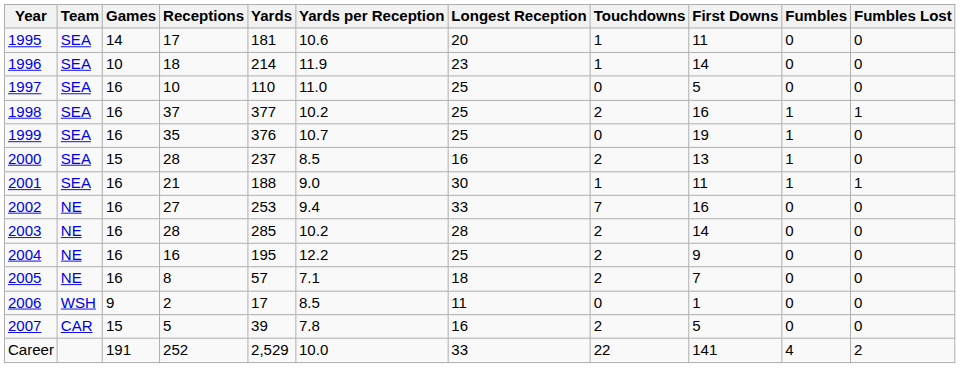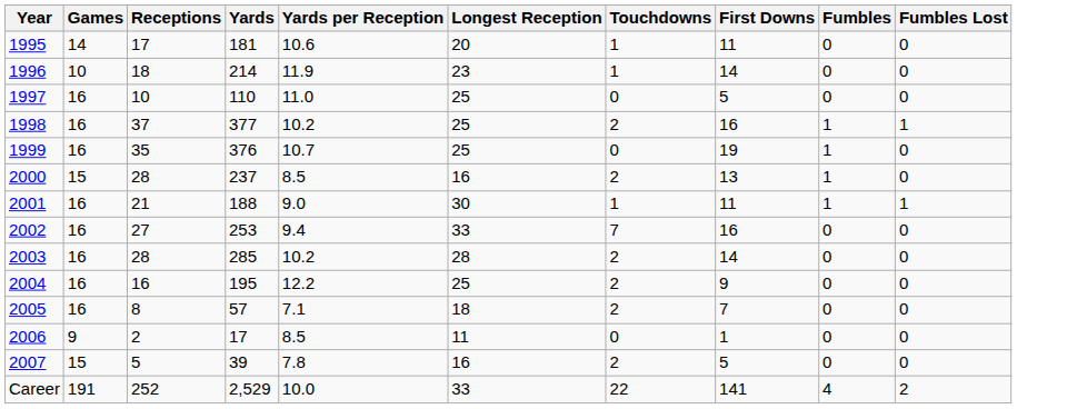 <table class="wikitable">
 <tr>
 <th>Year</th>
-<th>Team</th>
 <th>Games</th>
 <th>Receptions</th>
 <th>Yards</th>
 <th>Yards per Reception</th>
 <th>Longest Reception</th>
 <th>Touchdowns</th>
 <th>First Downs</th>
 <th>Fumbles</th>
 <th>Fumbles Lost</th>
 </tr>
 <tr>
 <td><a href='#'>1995</a></td>
-<td><a href='#'>SEA</a></td>
 <td>14</td>
 <td>17</td>
 <td>181</td>
 <td>10.6</td>
 <td>20</td>
 <td>1</td>
 <td>11</td>
 <td>0</td>
 <td>0</td>
 </tr>
 <tr>
 <td><a href='#'>1996</a></td>
-<td><a href='#'>SEA</a></td>
 <td>10</td>
 <td>18</td>
 <td>214</td>
 <td>11.9</td>
 <td>23</td>
 <td>1</td>
 <td>14</td>
 <td>0</td>
 <td>0</td>
 </tr>
 <tr>
 <td><a href='#'>1997</a></td>
-<td><a href='#'>SEA</a></td>
 <td>16</td>
 <td>10</td>
 <td>110</td>
 <td>11.0</td>
 <td>25</td>
 <td>0</td>
 <td>5</td>
 <td>0</td>
 <td>0</td>
 </tr>
 <tr>
 <td><a href='#'>1998</a></td>
-<td><a href='#'>SEA</a></td>
 <td>16</td>
 <td>37</td>
 <td>377</td>
 <td>10.2</td>
 <td>25</td>
 <td>2</td>
 <td>16</td>
 <td>1</td>
 <td>1</td>
 </tr>
 <tr>
 <td><a href='#'>1999</a></td>
-<td><a href='#'>SEA</a></td>
 <td>16</td>
 <td>35</td>
 <td>376</td>
 <td>10.7</td>
 <td>25</td>
 <td>0</td>
 <td>19</td>
 <td>1</td>
 <td>0</td>
 </tr>
 <tr>
 <td><a href='#'>2000</a></td>
-<td><a href='#'>SEA</a></td>
 <td>15</td>
 <td>28</td>
 <td>237</td>
 <td>8.5</td>
 <td>16</td>
 <td>2</td>
 <td>13</td>
 <td>1</td>
 <td>0</td>
 </tr>
 <tr>
 <td><a href='#'>2001</a></td>
-<td><a href='#'>SEA</a></td>
 <td>16</td>
 <td>21</td>
 <td>188</td>
 <td>9.0</td>
 <td>30</td>
 <td>1</td>
 <td>11</td>
 <td>1</td>
 <td>1</td>
 </tr>
 <tr>
 <td><a href='#'>2002</a></td>
-<td><a href='#'>NE</a></td>
 <td>16</td>
 <td>27</td>
 <td>253</td>
 <td>9.4</td>
 <td>33</td>
 <td>7</td>
 <td>16</td>
 <td>0</td>
 <td>0</td>
 </tr>
 <tr>
 <td><a href='#'>2003</a></td>
-<td><a href='#'>NE</a></td>
 <td>16</td>
 <td>28</td>
 <td>285</td>
 <td>10.2</td>
 <td>28</td>
 <td>2</td>
 <td>14</td>
 <td>0</td>
 <td>0</td>
 </tr>
 <tr>
 <td><a href='#'>2004</a></td>
-<td><a href='#'>NE</a></td>
 <td>16</td>
 <td>16</td>
 <td>195</td>
 <td>12.2</td>
 <td>25</td>
 <td>2</td>
 <td>9</td>
 <td>0</td>
 <td>0</td>
 </tr>
 <tr>
 <td><a href='#'>2005</a></td>
-<td><a href='#'>NE</a></td>
 <td>16</td>
 <td>8</td>
 <td>57</td>
 <td>7.1</td>
 <td>18</td>
 <td>2</td>
 <td>7</td>
 <td>0</td>
 <td>0</td>
 </tr>
 <tr>
 <td><a href='#'>2006</a></td>
-<td><a href='#'>WSH</a></td>
 <td>9</td>
 <td>2</td>
 <td>17</td>
 <td>8.5</td>
 <td>11</td>
 <td>0</td>
 <td>1</td>
 <td>0</td>
 <td>0</td>
 </tr>
 <tr>
 <td><a href='#'>2007</a></td>
-<td><a href='#'>CAR</a></td>
 <td>15</td>
 <td>5</td>
 <td>39</td>
 <td>7.8</td>
 <td>16</td>
 <td>2</td>
 <td>5</td>
 <td>0</td>
 <td>0</td>
 </tr>
 <tr>
 <td>Career</td>
-<td></td>
 <td>191</td>
 <td>252</td>
 <td>2,529</td>
 <td>10.0</td>
 <td>33</td>
 <td>22</td>
 <td>141</td>
 <td>4</td>
 <td>2</td>
 </tr>
 </table>
